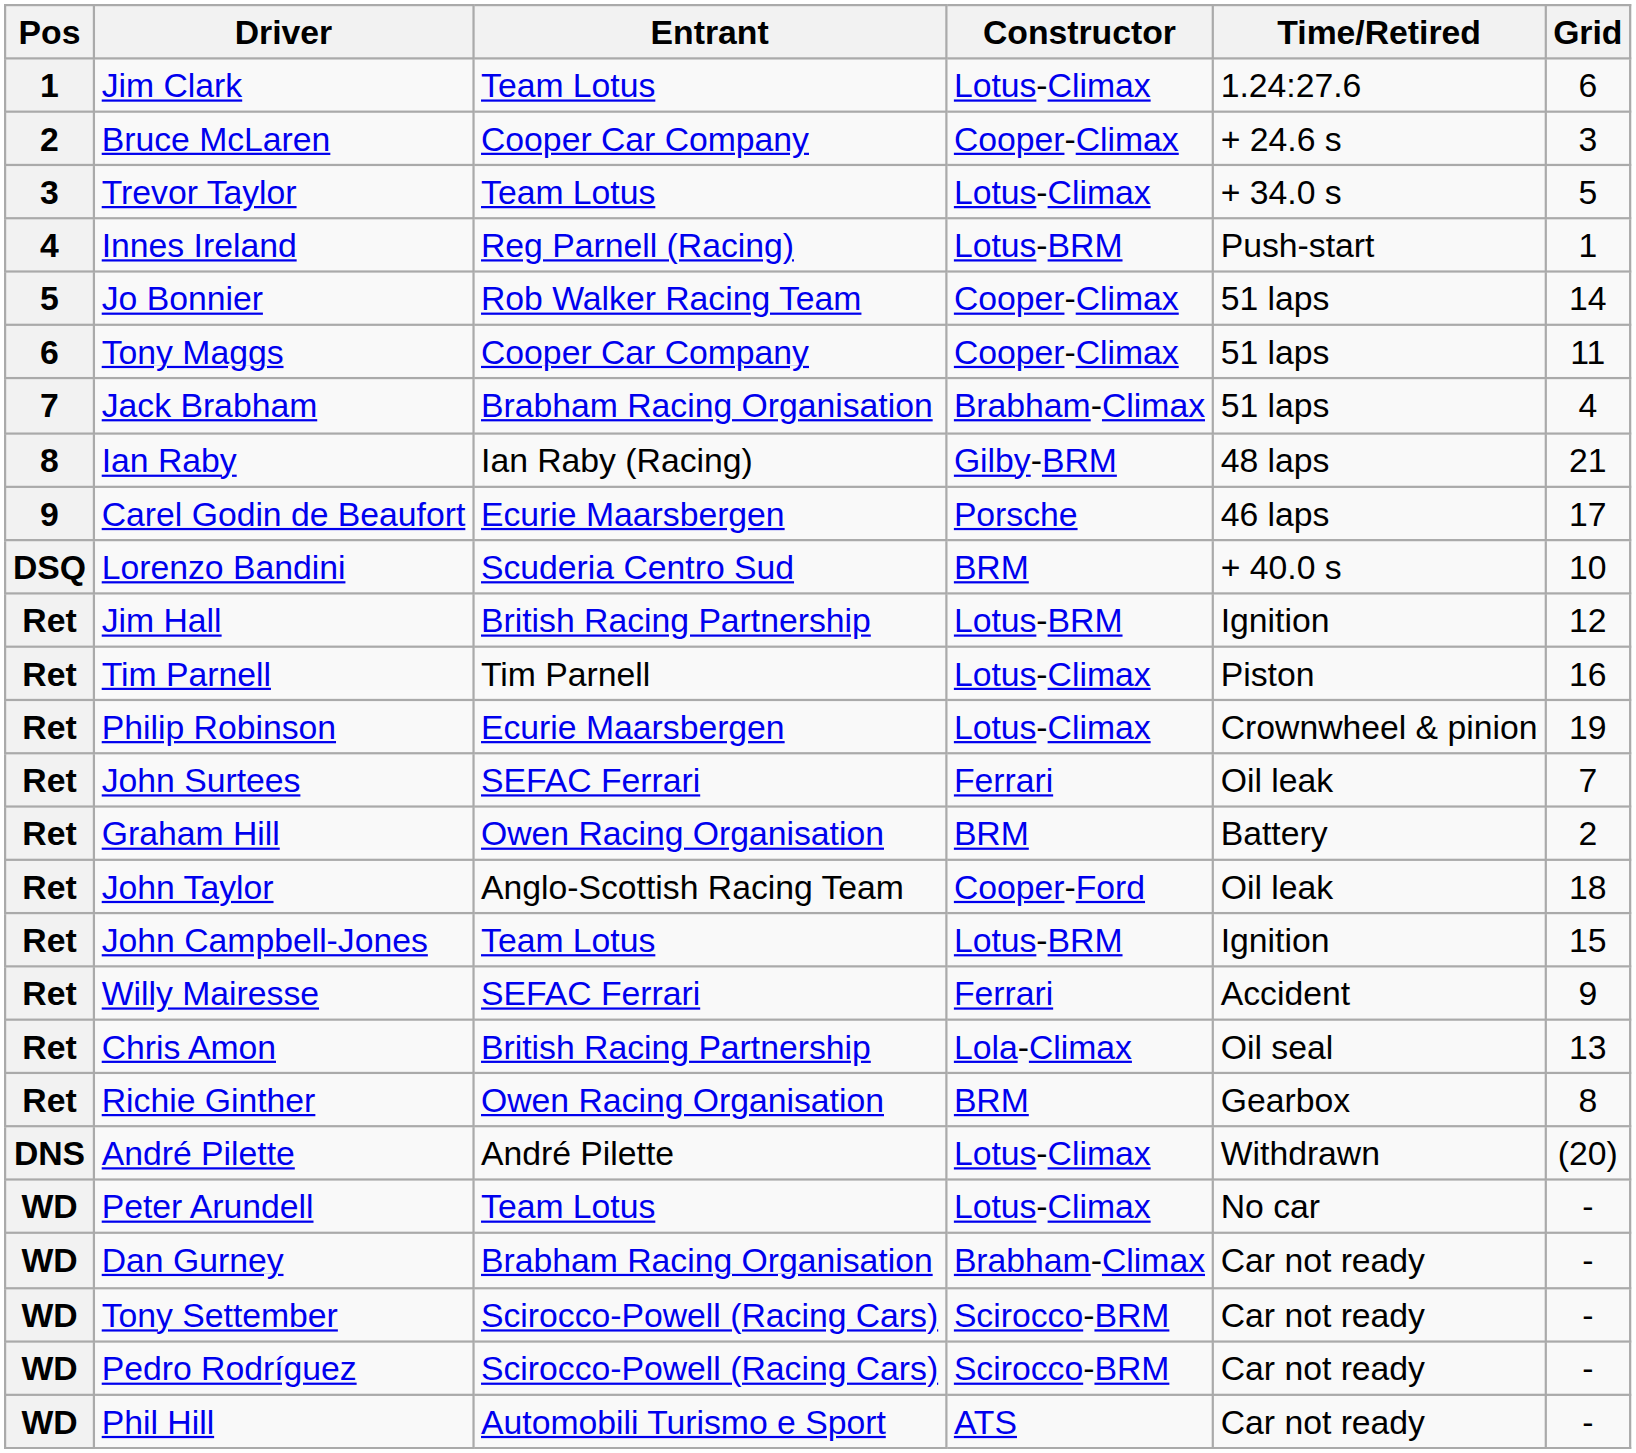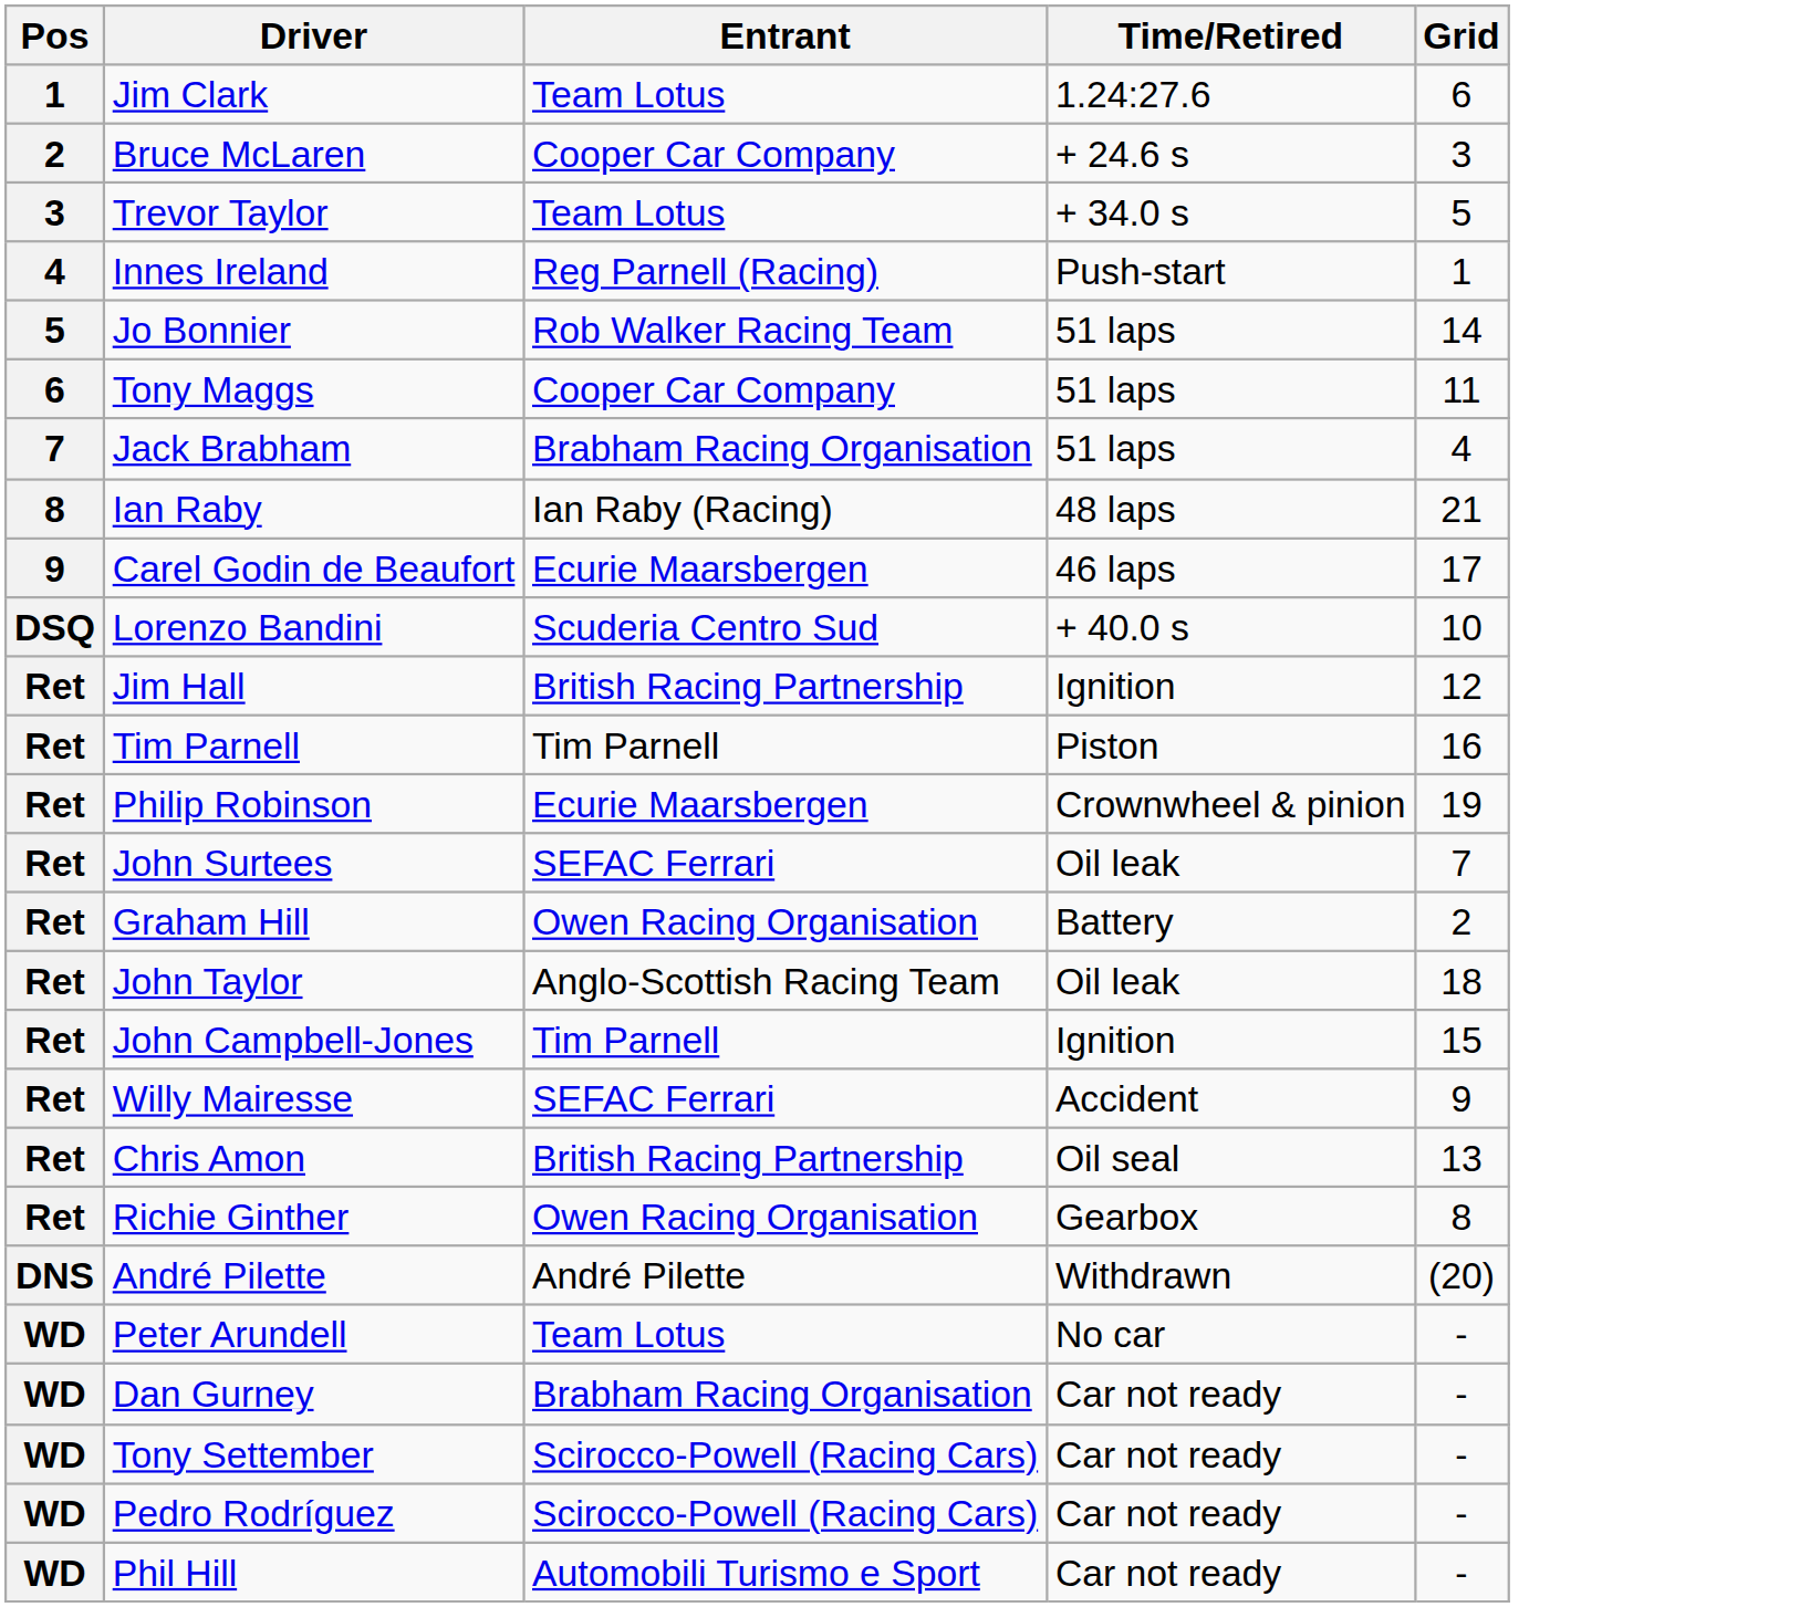 <table class="wikitable" style="font-size: 95%;">
 <tr>
 <th>Pos</th>
 <th>Driver</th>
 <th>Entrant</th>
-<th>Constructor</th>
 <th>Time/Retired</th>
 <th>Grid</th>
 </tr>
 <tr>
 <th>1</th>
 <td> <a href='#'>Jim Clark</a></td>
 <td><a href='#'>Team Lotus</a></td>
-<td><a href='#'>Lotus</a>-<a href='#'>Climax</a></td>
 <td>1.24:27.6</td>
 <td style="text-align:center">6</td>
 </tr>
 <tr>
 <th>2</th>
 <td> <a href='#'>Bruce McLaren</a></td>
 <td><a href='#'>Cooper Car Company</a></td>
-<td><a href='#'>Cooper</a>-<a href='#'>Climax</a></td>
 <td>+ 24.6 s</td>
 <td style="text-align:center">3</td>
 </tr>
 <tr>
 <th>3</th>
 <td> <a href='#'>Trevor Taylor</a></td>
 <td><a href='#'>Team Lotus</a></td>
-<td><a href='#'>Lotus</a>-<a href='#'>Climax</a></td>
 <td>+ 34.0 s</td>
 <td style="text-align:center">5</td>
 </tr>
 <tr>
 <th>4</th>
 <td> <a href='#'>Innes Ireland</a></td>
 <td><a href='#'>Reg Parnell (Racing)</a></td>
-<td><a href='#'>Lotus</a>-<a href='#'>BRM</a></td>
 <td>Push-start</td>
 <td style="text-align:center">1</td>
 </tr>
 <tr>
 <th>5</th>
 <td> <a href='#'>Jo Bonnier</a></td>
 <td><a href='#'>Rob Walker Racing Team</a></td>
-<td><a href='#'>Cooper</a>-<a href='#'>Climax</a></td>
 <td>51 laps</td>
 <td style="text-align:center">14</td>
 </tr>
 <tr>
 <th>6</th>
 <td> <a href='#'>Tony Maggs</a></td>
 <td><a href='#'>Cooper Car Company</a></td>
-<td><a href='#'>Cooper</a>-<a href='#'>Climax</a></td>
 <td>51 laps</td>
 <td style="text-align:center">11</td>
 </tr>
 <tr>
 <th>7</th>
 <td> <a href='#'>Jack Brabham</a></td>
 <td><a href='#'>Brabham Racing Organisation</a></td>
-<td><a href='#'>Brabham</a>-<a href='#'>Climax</a></td>
 <td>51 laps</td>
 <td style="text-align:center">4</td>
 </tr>
 <tr>
 <th>8</th>
 <td> <a href='#'>Ian Raby</a></td>
 <td>Ian Raby (Racing)</td>
-<td><a href='#'>Gilby</a>-<a href='#'>BRM</a></td>
 <td>48 laps</td>
 <td style="text-align:center">21</td>
 </tr>
 <tr>
 <th>9</th>
 <td> <a href='#'>Carel Godin de Beaufort</a></td>
 <td><a href='#'>Ecurie Maarsbergen</a></td>
-<td><a href='#'>Porsche</a></td>
 <td>46 laps</td>
 <td style="text-align:center">17</td>
 </tr>
 <tr>
 <th>DSQ</th>
 <td> <a href='#'>Lorenzo Bandini</a></td>
 <td><a href='#'>Scuderia Centro Sud</a></td>
-<td><a href='#'>BRM</a></td>
 <td>+ 40.0 s</td>
 <td style="text-align:center">10</td>
 </tr>
 <tr>
 <th>Ret</th>
 <td> <a href='#'>Jim Hall</a></td>
 <td><a href='#'>British Racing Partnership</a></td>
-<td><a href='#'>Lotus</a>-<a href='#'>BRM</a></td>
 <td>Ignition</td>
 <td style="text-align:center">12</td>
 </tr>
 <tr>
 <th>Ret</th>
 <td> <a href='#'>Tim Parnell</a></td>
 <td>Tim Parnell</td>
-<td><a href='#'>Lotus</a>-<a href='#'>Climax</a></td>
 <td>Piston</td>
 <td style="text-align:center">16</td>
 </tr>
 <tr>
 <th>Ret</th>
 <td> <a href='#'>Philip Robinson</a></td>
 <td><a href='#'>Ecurie Maarsbergen</a></td>
-<td><a href='#'>Lotus</a>-<a href='#'>Climax</a></td>
 <td>Crownwheel & pinion</td>
 <td style="text-align:center">19</td>
 </tr>
 <tr>
 <th>Ret</th>
 <td> <a href='#'>John Surtees</a></td>
 <td><a href='#'>SEFAC Ferrari</a></td>
-<td><a href='#'>Ferrari</a></td>
 <td>Oil leak</td>
 <td style="text-align:center">7</td>
 </tr>
 <tr>
 <th>Ret</th>
 <td> <a href='#'>Graham Hill</a></td>
 <td><a href='#'>Owen Racing Organisation</a></td>
-<td><a href='#'>BRM</a></td>
 <td>Battery</td>
 <td style="text-align:center">2</td>
 </tr>
 <tr>
 <th>Ret</th>
 <td> <a href='#'>John Taylor</a></td>
 <td>Anglo-Scottish Racing Team</td>
-<td><a href='#'>Cooper</a>-<a href='#'>Ford</a></td>
 <td>Oil leak</td>
 <td style="text-align:center">18</td>
 </tr>
 <tr>
 <th>Ret</th>
 <td> <a href='#'>John Campbell-Jones</a></td>
-<td><a href='#'>Team Lotus</a></td>
-<td><a href='#'>Lotus</a>-<a href='#'>BRM</a></td>
+<td><a href='#'>Tim Parnell</a></td>
 <td>Ignition</td>
 <td style="text-align:center">15</td>
 </tr>
 <tr>
 <th>Ret</th>
 <td> <a href='#'>Willy Mairesse</a></td>
 <td><a href='#'>SEFAC Ferrari</a></td>
-<td><a href='#'>Ferrari</a></td>
 <td>Accident</td>
 <td style="text-align:center">9</td>
 </tr>
 <tr>
 <th>Ret</th>
 <td> <a href='#'>Chris Amon</a></td>
 <td><a href='#'>British Racing Partnership</a></td>
-<td><a href='#'>Lola</a>-<a href='#'>Climax</a></td>
 <td>Oil seal</td>
 <td style="text-align:center">13</td>
 </tr>
 <tr>
 <th>Ret</th>
 <td> <a href='#'>Richie Ginther</a></td>
 <td><a href='#'>Owen Racing Organisation</a></td>
-<td><a href='#'>BRM</a></td>
 <td>Gearbox</td>
 <td style="text-align:center">8</td>
 </tr>
 <tr>
 <th>DNS</th>
 <td> <a href='#'>André Pilette</a></td>
 <td>André Pilette</td>
-<td><a href='#'>Lotus</a>-<a href='#'>Climax</a></td>
 <td>Withdrawn</td>
 <td style="text-align:center">(20)</td>
 </tr>
 <tr>
 <th>WD</th>
 <td> <a href='#'>Peter Arundell</a></td>
 <td><a href='#'>Team Lotus</a></td>
-<td><a href='#'>Lotus</a>-<a href='#'>Climax</a></td>
 <td>No car</td>
 <td style="text-align:center">-</td>
 </tr>
 <tr>
 <th>WD</th>
 <td> <a href='#'>Dan Gurney</a></td>
 <td><a href='#'>Brabham Racing Organisation</a></td>
-<td><a href='#'>Brabham</a>-<a href='#'>Climax</a></td>
 <td>Car not ready</td>
 <td style="text-align:center">-</td>
 </tr>
 <tr>
 <th>WD</th>
 <td> <a href='#'>Tony Settember</a></td>
 <td><a href='#'>Scirocco-Powell (Racing Cars)</a></td>
-<td><a href='#'>Scirocco</a>-<a href='#'>BRM</a></td>
 <td>Car not ready</td>
 <td style="text-align:center">-</td>
 </tr>
 <tr>
 <th>WD</th>
 <td> <a href='#'>Pedro Rodríguez</a></td>
 <td><a href='#'>Scirocco-Powell (Racing Cars)</a></td>
-<td><a href='#'>Scirocco</a>-<a href='#'>BRM</a></td>
 <td>Car not ready</td>
 <td style="text-align:center">-</td>
 </tr>
 <tr>
 <th>WD</th>
 <td> <a href='#'>Phil Hill</a></td>
 <td><a href='#'>Automobili Turismo e Sport</a></td>
-<td><a href='#'>ATS</a></td>
 <td>Car not ready</td>
 <td style="text-align:center">-</td>
 </tr>
 </table>
